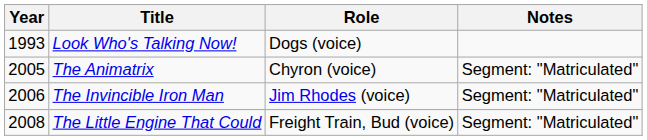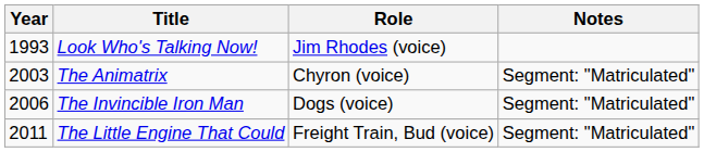 <table class="wikitable sortable">
 <tr>
 <th>Year</th>
 <th>Title</th>
 <th>Role</th>
 <th>Notes</th>
 </tr>
 <tr>
 <td>1993</td>
 <td><em><a href='#'>Look Who's Talking Now!</a></em></td>
-<td>Dogs (voice)</td>
+<td><a href='#'>Jim Rhodes</a> (voice)</td>
 <td></td>
 </tr>
 <tr>
-<td>2005</td>
+<td>2003</td>
 <td><em><a href='#'>The Animatrix</a></em></td>
 <td>Chyron (voice)</td>
 <td>Segment: "Matriculated"</td>
 </tr>
 <tr>
 <td>2006</td>
 <td><em><a href='#'>The Invincible Iron Man</a></em></td>
-<td><a href='#'>Jim Rhodes</a> (voice)</td>
+<td>Dogs (voice)</td>
 <td>Segment: "Matriculated"</td>
 </tr>
 <tr>
-<td>2008</td>
+<td>2011</td>
 <td><em><a href='#'>The Little Engine That Could</a></em></td>
 <td>Freight Train, Bud (voice)</td>
 <td>Segment: "Matriculated"</td>
 </tr>
 </table>
